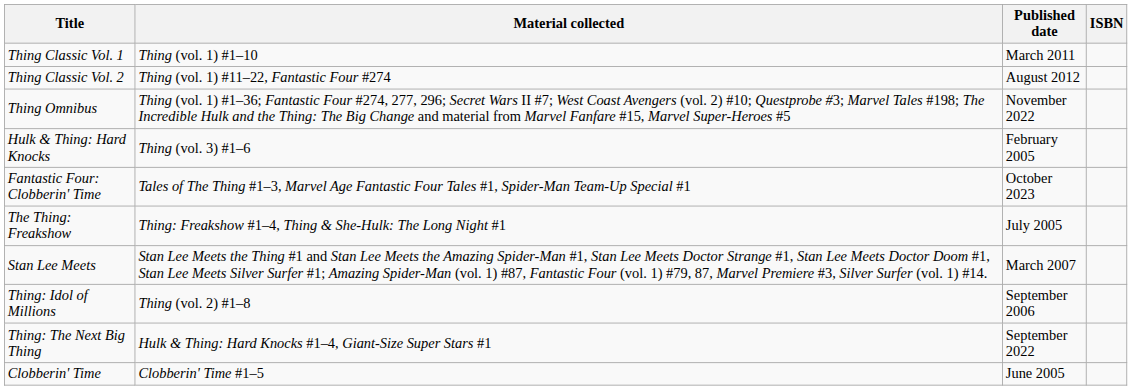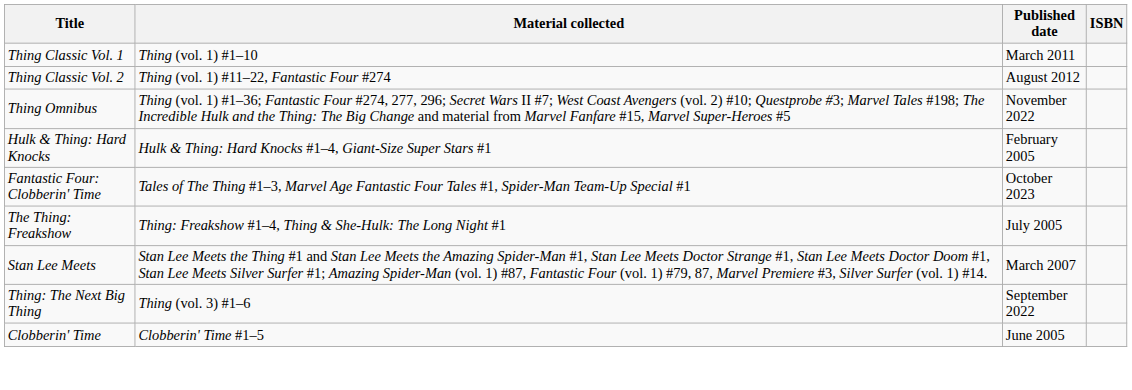 <table class="wikitable">
 <tr>
 <th>Title</th>
 <th>Material collected</th>
 <th>Published date</th>
 <th>ISBN</th>
 </tr>
 <tr>
 <td><em>Thing Classic Vol. 1</em></td>
 <td><em>Thing</em> (vol. 1) #1–10</td>
 <td>March 2011</td>
 <td></td>
 </tr>
 <tr>
 <td><em>Thing Classic Vol. 2</em></td>
 <td><em>Thing</em> (vol. 1) #11–22, <em>Fantastic Four</em> #274</td>
 <td>August 2012</td>
 <td></td>
 </tr>
 <tr>
 <td><em>Thing Omnibus</em></td>
 <td><em>Thing</em> (vol. 1) #1–36; <em>Fantastic Four</em> #274, 277, 296; <em>Secret Wars</em> II #7; <em>West Coast Avengers</em> (vol. 2) #10; <em>Questprobe #</em>3; <em>Marvel Tales</em> #198; <em>The Incredible Hulk and the Thing: The Big Change</em> and material from <em>Marvel Fanfare</em> #15, <em>Marvel Super-Heroes</em> #5</td>
 <td>November 2022</td>
 <td></td>
 </tr>
 <tr>
 <td><em>Hulk & Thing: Hard Knocks</em></td>
-<td><em>Thing</em> (vol. 3) #1–6</td>
+<td><em>Hulk & Thing: Hard Knocks</em> #1–4, <em>Giant-Size Super Stars</em> #1</td>
 <td>February 2005</td>
 <td></td>
 </tr>
 <tr>
 <td><em>Fantastic Four: Clobberin' Time</em></td>
 <td><em>Tales of The Thing</em> #1–3, <em>Marvel Age Fantastic Four Tales</em> #1, <em>Spider-Man Team-Up Special</em> #1</td>
 <td>October 2023</td>
 <td></td>
 </tr>
 <tr>
 <td><em>The Thing: Freakshow</em></td>
 <td><em>Thing: Freakshow</em> #1–4, <em>Thing & She-Hulk: The Long Night</em> #1</td>
 <td>July 2005</td>
 <td></td>
 </tr>
 <tr>
 <td><em>Stan Lee Meets</em></td>
 <td><em>Stan Lee Meets the Thing</em> #1 and <em>Stan Lee Meets the Amazing Spider-Man</em> #1, <em>Stan Lee Meets Doctor Strange</em> #1, <em>Stan Lee Meets Doctor Doom</em> #1, <em>Stan Lee Meets Silver Surfer</em> #1; <em>Amazing Spider-Man</em> (vol. 1) #87, <em>Fantastic Four</em> (vol. 1) #79, 87, <em>Marvel Premiere</em> #3, <em>Silver Surfer</em> (vol. 1) #14.</td>
 <td>March 2007</td>
 <td></td>
 </tr>
 <tr>
-<td><em>Thing: Idol of Millions</em></td>
-<td><em>Thing</em> (vol. 2) #1–8</td>
-<td>September 2006</td>
-<td></td>
-</tr>
-<tr>
 <td><em>Thing: The Next Big Thing</em></td>
-<td><em>Hulk & Thing: Hard Knocks</em> #1–4, <em>Giant-Size Super Stars</em> #1</td>
+<td><em>Thing</em> (vol. 3) #1–6</td>
 <td>September 2022</td>
 <td></td>
 </tr>
 <tr>
 <td><em>Clobberin' Time</em></td>
 <td><em>Clobberin' Time</em> #1–5</td>
 <td>June 2005</td>
 <td></td>
 </tr>
 </table>
